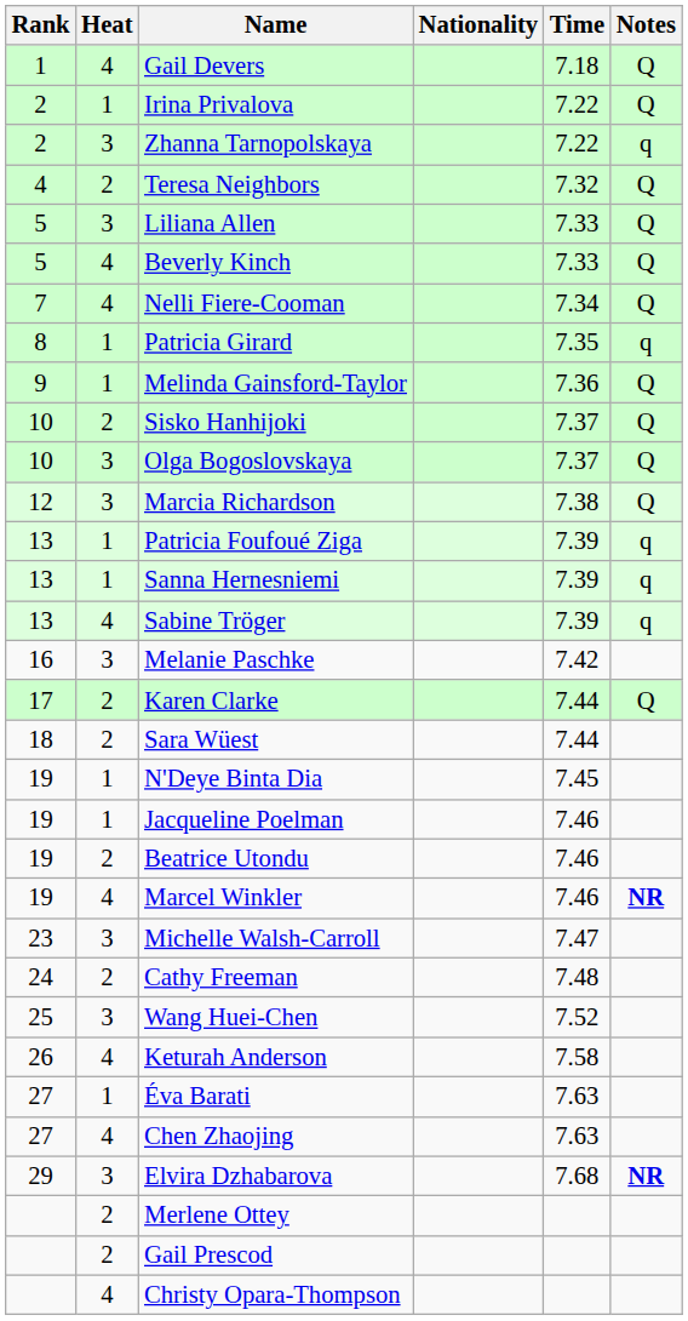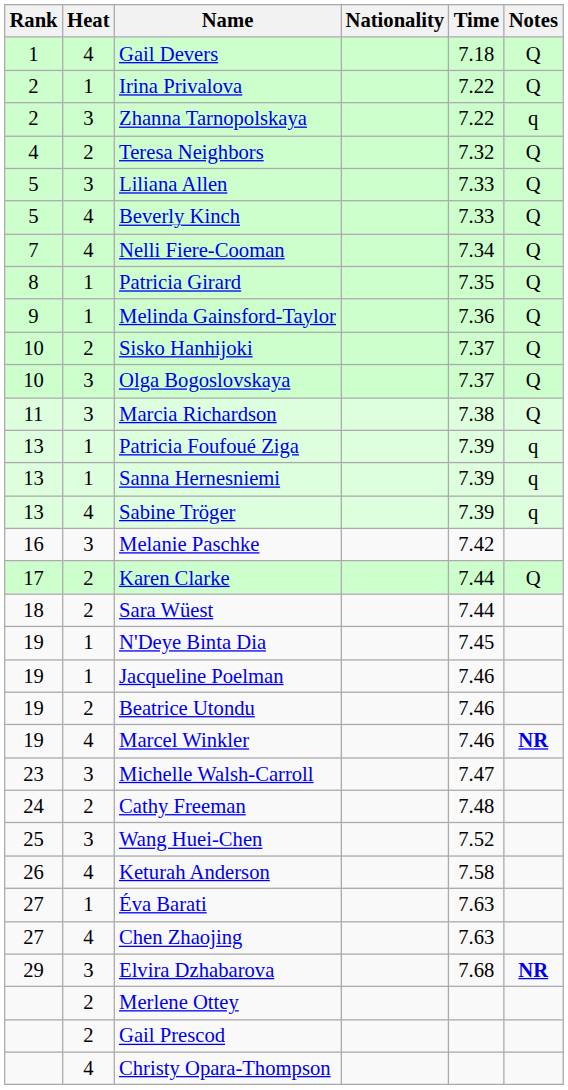 <table class="wikitable sortable" style="text-align:center">
 <tr>
 <th>Rank</th>
 <th>Heat</th>
 <th>Name</th>
 <th>Nationality</th>
 <th>Time</th>
 <th>Notes</th>
 </tr>
 <tr bgcolor=ccffcc>
 <td>1</td>
 <td>4</td>
 <td align="left"><a href='#'>Gail Devers</a></td>
 <td align=left></td>
 <td>7.18</td>
 <td>Q</td>
 </tr>
 <tr bgcolor=ccffcc>
 <td>2</td>
 <td>1</td>
 <td align="left"><a href='#'>Irina Privalova</a></td>
 <td align=left></td>
 <td>7.22</td>
 <td>Q</td>
 </tr>
 <tr bgcolor=ccffcc>
 <td>2</td>
 <td>3</td>
 <td align="left"><a href='#'>Zhanna Tarnopolskaya</a></td>
 <td align=left></td>
 <td>7.22</td>
 <td>q</td>
 </tr>
 <tr bgcolor=ccffcc>
 <td>4</td>
 <td>2</td>
 <td align="left"><a href='#'>Teresa Neighbors</a></td>
 <td align=left></td>
 <td>7.32</td>
 <td>Q</td>
 </tr>
 <tr bgcolor=ccffcc>
 <td>5</td>
 <td>3</td>
 <td align="left"><a href='#'>Liliana Allen</a></td>
 <td align=left></td>
 <td>7.33</td>
 <td>Q</td>
 </tr>
 <tr bgcolor=ccffcc>
 <td>5</td>
 <td>4</td>
 <td align="left"><a href='#'>Beverly Kinch</a></td>
 <td align=left></td>
 <td>7.33</td>
 <td>Q</td>
 </tr>
 <tr bgcolor=ccffcc>
 <td>7</td>
 <td>4</td>
 <td align="left"><a href='#'>Nelli Fiere-Cooman</a></td>
 <td align=left></td>
 <td>7.34</td>
 <td>Q</td>
 </tr>
 <tr bgcolor=ccffcc>
 <td>8</td>
 <td>1</td>
 <td align="left"><a href='#'>Patricia Girard</a></td>
 <td align=left></td>
 <td>7.35</td>
-<td>q</td>
+<td>Q</td>
 </tr>
 <tr bgcolor=ccffcc>
 <td>9</td>
 <td>1</td>
 <td align="left"><a href='#'>Melinda Gainsford-Taylor</a></td>
 <td align=left></td>
 <td>7.36</td>
 <td>Q</td>
 </tr>
 <tr bgcolor=ccffcc>
 <td>10</td>
 <td>2</td>
 <td align="left"><a href='#'>Sisko Hanhijoki</a></td>
 <td align=left></td>
 <td>7.37</td>
 <td>Q</td>
 </tr>
 <tr bgcolor=ccffcc>
 <td>10</td>
 <td>3</td>
 <td align="left"><a href='#'>Olga Bogoslovskaya</a></td>
 <td align=left></td>
 <td>7.37</td>
 <td>Q</td>
 </tr>
 <tr bgcolor=ddffdd>
-<td>12</td>
+<td>11</td>
 <td>3</td>
 <td align="left"><a href='#'>Marcia Richardson</a></td>
 <td align=left></td>
 <td>7.38</td>
 <td>Q</td>
 </tr>
 <tr bgcolor=ddffdd>
 <td>13</td>
 <td>1</td>
 <td align="left"><a href='#'>Patricia Foufoué Ziga</a></td>
 <td align=left></td>
 <td>7.39</td>
 <td>q</td>
 </tr>
 <tr bgcolor=ddffdd>
 <td>13</td>
 <td>1</td>
 <td align="left"><a href='#'>Sanna Hernesniemi</a></td>
 <td align=left></td>
 <td>7.39</td>
 <td>q</td>
 </tr>
 <tr bgcolor=ddffdd>
 <td>13</td>
 <td>4</td>
 <td align="left"><a href='#'>Sabine Tröger</a></td>
 <td align=left></td>
 <td>7.39</td>
 <td>q</td>
 </tr>
 <tr>
 <td>16</td>
 <td>3</td>
 <td align="left"><a href='#'>Melanie Paschke</a></td>
 <td align=left></td>
 <td>7.42</td>
 <td></td>
 </tr>
 <tr bgcolor=ccffcc>
 <td>17</td>
 <td>2</td>
 <td align="left"><a href='#'>Karen Clarke</a></td>
 <td align=left></td>
 <td>7.44</td>
 <td>Q</td>
 </tr>
 <tr>
 <td>18</td>
 <td>2</td>
 <td align="left"><a href='#'>Sara Wüest</a></td>
 <td align=left></td>
 <td>7.44</td>
 <td></td>
 </tr>
 <tr>
 <td>19</td>
 <td>1</td>
 <td align="left"><a href='#'>N'Deye Binta Dia</a></td>
 <td align=left></td>
 <td>7.45</td>
 <td></td>
 </tr>
 <tr>
 <td>19</td>
 <td>1</td>
 <td align="left"><a href='#'>Jacqueline Poelman</a></td>
 <td align=left></td>
 <td>7.46</td>
 <td></td>
 </tr>
 <tr>
 <td>19</td>
 <td>2</td>
 <td align="left"><a href='#'>Beatrice Utondu</a></td>
 <td align=left></td>
 <td>7.46</td>
 <td></td>
 </tr>
 <tr>
 <td>19</td>
 <td>4</td>
 <td align="left"><a href='#'>Marcel Winkler</a></td>
 <td align=left></td>
 <td>7.46</td>
 <td><strong><a href='#'>NR</a></strong></td>
 </tr>
 <tr>
 <td>23</td>
 <td>3</td>
 <td align="left"><a href='#'>Michelle Walsh-Carroll</a></td>
 <td align=left></td>
 <td>7.47</td>
 <td></td>
 </tr>
 <tr>
 <td>24</td>
 <td>2</td>
 <td align="left"><a href='#'>Cathy Freeman</a></td>
 <td align=left></td>
 <td>7.48</td>
 <td></td>
 </tr>
 <tr>
 <td>25</td>
 <td>3</td>
 <td align="left"><a href='#'>Wang Huei-Chen</a></td>
 <td align=left></td>
 <td>7.52</td>
 <td></td>
 </tr>
 <tr>
 <td>26</td>
 <td>4</td>
 <td align="left"><a href='#'>Keturah Anderson</a></td>
 <td align=left></td>
 <td>7.58</td>
 <td></td>
 </tr>
 <tr>
 <td>27</td>
 <td>1</td>
 <td align="left"><a href='#'>Éva Barati</a></td>
 <td align=left></td>
 <td>7.63</td>
 <td></td>
 </tr>
 <tr>
 <td>27</td>
 <td>4</td>
 <td align="left"><a href='#'>Chen Zhaojing</a></td>
 <td align=left></td>
 <td>7.63</td>
 <td></td>
 </tr>
 <tr>
 <td>29</td>
 <td>3</td>
 <td align="left"><a href='#'>Elvira Dzhabarova</a></td>
 <td align=left></td>
 <td>7.68</td>
 <td><strong><a href='#'>NR</a></strong></td>
 </tr>
 <tr>
 <td></td>
 <td>2</td>
 <td align="left"><a href='#'>Merlene Ottey</a></td>
 <td align=left></td>
 <td></td>
 <td></td>
 </tr>
 <tr>
 <td></td>
 <td>2</td>
 <td align="left"><a href='#'>Gail Prescod</a></td>
 <td align=left></td>
 <td></td>
 <td></td>
 </tr>
 <tr>
 <td></td>
 <td>4</td>
 <td align="left"><a href='#'>Christy Opara-Thompson</a></td>
 <td align=left></td>
 <td></td>
 <td></td>
 </tr>
 </table>
